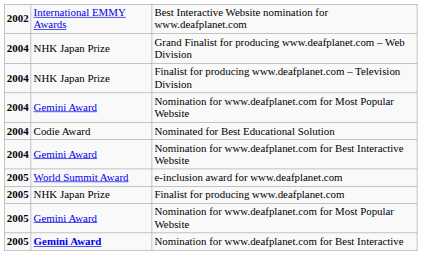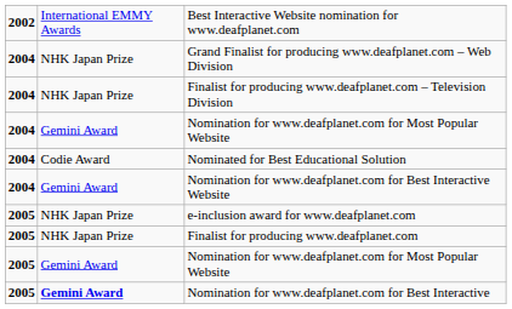 <table class="wikitable">
 <tr>
 <td><strong>2002</strong></td>
 <td><a href='#'>International EMMY Awards</a></td>
 <td>Best Interactive Website nomination for www.deafplanet.com</td>
 </tr>
 <tr>
 <td><strong>2004</strong></td>
 <td>NHK Japan Prize</td>
 <td>Grand Finalist for producing www.deafplanet.com – Web Division</td>
 </tr>
 <tr>
 <td><strong>2004</strong></td>
 <td>NHK Japan Prize</td>
 <td>Finalist for producing www.deafplanet.com – Television Division</td>
 </tr>
 <tr>
 <td><strong>2004</strong></td>
 <td><a href='#'>Gemini Award</a></td>
 <td>Nomination for www.deafplanet.com for Most Popular Website</td>
 </tr>
 <tr>
 <td><strong>2004</strong></td>
 <td>Codie Award</td>
 <td>Nominated for Best Educational Solution</td>
 </tr>
 <tr>
 <td><strong>2004</strong></td>
 <td><a href='#'>Gemini Award</a></td>
 <td>Nomination for www.deafplanet.com for Best Interactive Website</td>
 </tr>
 <tr>
 <td><strong>2005</strong></td>
-<td><a href='#'>World Summit Award</a></td>
+<td>NHK Japan Prize</td>
 <td>e-inclusion award for www.deafplanet.com</td>
 </tr>
 <tr>
 <td><strong>2005</strong></td>
 <td>NHK Japan Prize</td>
 <td>Finalist for producing www.deafplanet.com</td>
 </tr>
 <tr>
 <td><strong>2005</strong></td>
 <td><a href='#'>Gemini Award</a></td>
 <td>Nomination for www.deafplanet.com for Most Popular Website</td>
 </tr>
 <tr>
 <td><strong>2005</strong></td>
 <td><strong><a href='#'>Gemini Award</a></strong></td>
 <td>Nomination for www.deafplanet.com for Best Interactive</td>
 </tr>
 </table>
